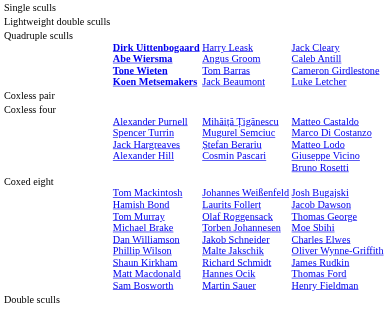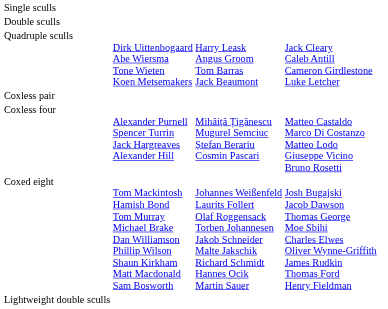 <table>
 <tr valign="top">
 <td>Single sculls<br></td>
 <td></td>
 <td></td>
 <td></td>
 </tr>
 <tr valign="top">
-<td>Lightweight double sculls<br></td>
+<td>Double sculls<br></td>
 <td></td>
 <td></td>
 <td></td>
 </tr>
 <tr valign="top">
 <td>Quadruple sculls<br></td>
-<td><strong><br><a href='#'>Dirk Uittenbogaard</a><br><a href='#'>Abe Wiersma</a><br><a href='#'>Tone Wieten</a><br><a href='#'>Koen Metsemakers</a></strong></td>
+<td><br><a href='#'>Dirk Uittenbogaard</a><br><a href='#'>Abe Wiersma</a><br><a href='#'>Tone Wieten</a><br><a href='#'>Koen Metsemakers</a></td>
 <td><br><a href='#'>Harry Leask</a><br><a href='#'>Angus Groom</a><br><a href='#'>Tom Barras</a><br><a href='#'>Jack Beaumont</a></td>
 <td><br><a href='#'>Jack Cleary</a><br><a href='#'>Caleb Antill</a><br><a href='#'>Cameron Girdlestone</a><br><a href='#'>Luke Letcher</a></td>
 </tr>
 <tr valign="top">
 <td>Coxless pair<br></td>
 <td></td>
 <td></td>
 <td></td>
 </tr>
 <tr valign="top">
 <td>Coxless four<br></td>
 <td><br><a href='#'>Alexander Purnell</a><br><a href='#'>Spencer Turrin</a><br><a href='#'>Jack Hargreaves</a><br><a href='#'>Alexander Hill</a></td>
 <td><br><a href='#'>Mihăiță Țigănescu</a><br><a href='#'>Mugurel Semciuc</a><br><a href='#'>Ștefan Berariu</a><br><a href='#'>Cosmin Pascari</a></td>
 <td><br><a href='#'>Matteo Castaldo</a><br><a href='#'>Marco Di Costanzo</a><br><a href='#'>Matteo Lodo</a><br><a href='#'>Giuseppe Vicino</a><br><a href='#'>Bruno Rosetti</a></td>
 </tr>
 <tr valign="top">
 <td>Coxed eight<br></td>
 <td><br><a href='#'>Tom Mackintosh</a><br><a href='#'>Hamish Bond</a><br><a href='#'>Tom Murray</a><br><a href='#'>Michael Brake</a><br><a href='#'>Dan Williamson</a><br><a href='#'>Phillip Wilson</a><br><a href='#'>Shaun Kirkham</a><br><a href='#'>Matt Macdonald</a><br><a href='#'>Sam Bosworth</a></td>
 <td><br><a href='#'>Johannes Weißenfeld</a><br><a href='#'>Laurits Follert</a><br><a href='#'>Olaf Roggensack</a><br><a href='#'>Torben Johannesen</a><br><a href='#'>Jakob Schneider</a><br><a href='#'>Malte Jakschik</a><br><a href='#'>Richard Schmidt</a><br><a href='#'>Hannes Ocik</a><br><a href='#'>Martin Sauer</a></td>
 <td><br><a href='#'>Josh Bugajski</a><br><a href='#'>Jacob Dawson</a><br><a href='#'>Thomas George</a><br><a href='#'>Moe Sbihi</a><br><a href='#'>Charles Elwes</a><br><a href='#'>Oliver Wynne-Griffith</a><br><a href='#'>James Rudkin</a><br><a href='#'>Thomas Ford</a><br><a href='#'>Henry Fieldman</a></td>
 </tr>
 <tr valign="top">
-<td>Double sculls<br></td>
+<td>Lightweight double sculls<br></td>
 <td></td>
 <td></td>
 <td></td>
 </tr>
 </table>
